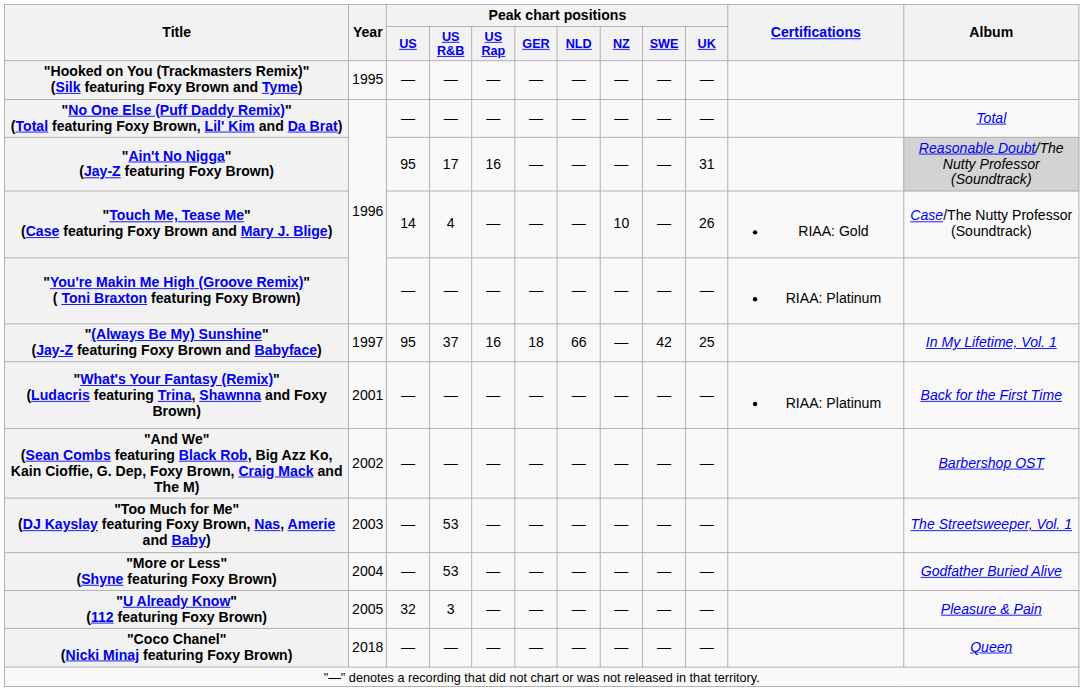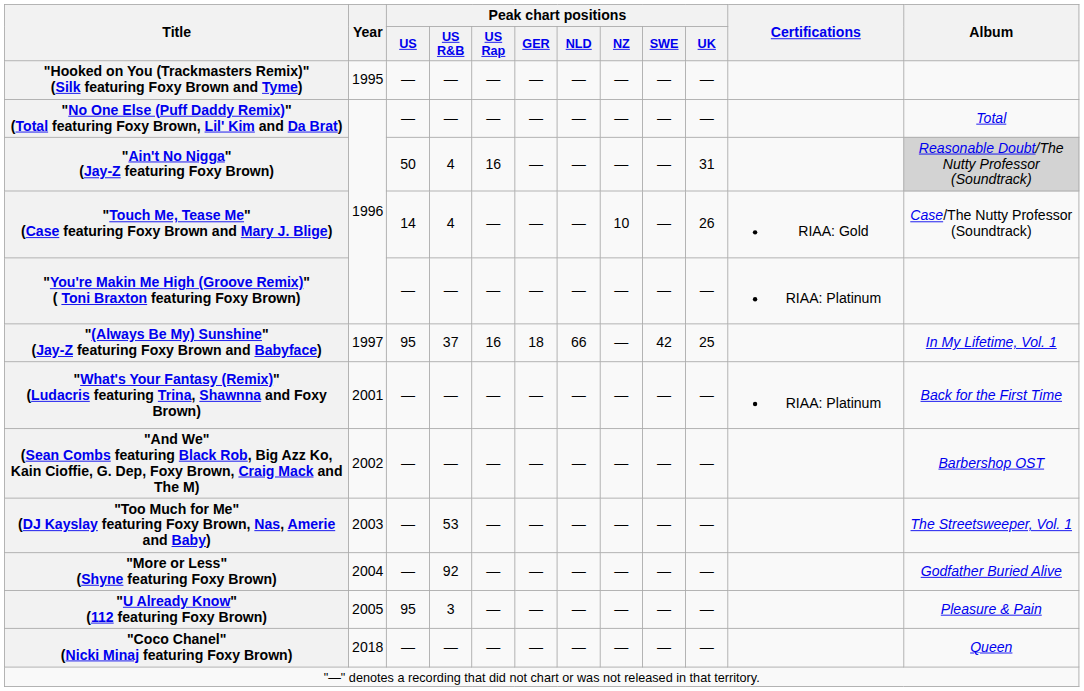 <table class="wikitable plainrowheaders" style="text-align:center;">
 <tr>
 <th scope="col" rowspan="2" style="width:24em;">Title</th>
 <th scope="col" rowspan="2">Year</th>
 <th scope="col" colspan="8">Peak chart positions</th>
 <th scope="col" rowspan="2" style="width:12em;"><a href='#'>Certifications</a></th>
 <th scope="col" rowspan="2" style="width:12em;">Album</th>
 </tr>
 <tr>
 <th scope="col" style="width:2.9em;font-size:90%;"><a href='#'>US</a><br></th>
 <th scope="col" style="width:2.9em;font-size:90%;"><a href='#'>US<br>R&B</a><br></th>
 <th scope="col" style="width:2.9em;font-size:90%;"><a href='#'>US<br>Rap</a><br></th>
 <th scope="col" style="width:2.9em;font-size:90%;"><a href='#'>GER</a><br></th>
 <th scope="col" style="width:2.9em;font-size:90%;"><a href='#'>NLD</a><br></th>
 <th scope="col" style="width:2.9em;font-size:90%;"><a href='#'>NZ</a><br></th>
 <th scope="col" style="width:2.9em;font-size:90%;"><a href='#'>SWE</a><br></th>
 <th scope="col" style="width:2.9em;font-size:90%;"><a href='#'>UK</a><br></th>
 </tr>
 <tr>
 <th scope="row">"Hooked on You (Trackmasters Remix)"<br><span>(<a href='#'>Silk</a> featuring Foxy Brown and <a href='#'>Tyme</a>)</span></th>
 <td>1995</td>
 <td>—</td>
 <td>—</td>
 <td>—</td>
 <td>—</td>
 <td>—</td>
 <td>—</td>
 <td>—</td>
 <td>—</td>
 <td></td>
 <td></td>
 </tr>
 <tr>
 <th scope="row">"<a href='#'>No One Else (Puff Daddy Remix)</a>"<br><span>(<a href='#'>Total</a> featuring Foxy Brown, <a href='#'>Lil' Kim</a> and <a href='#'>Da Brat</a>)</span></th>
 <td rowspan="4">1996</td>
 <td>—</td>
 <td>—</td>
 <td>—</td>
 <td>—</td>
 <td>—</td>
 <td>—</td>
 <td>—</td>
 <td>—</td>
 <td></td>
 <td><em><a href='#'>Total</a></em></td>
 </tr>
 <tr>
 <th scope="row">"<a href='#'>Ain't No Nigga</a>"<br><span>(<a href='#'>Jay-Z</a> featuring Foxy Brown)</span></th>
-<td>95</td>
-<td>17</td>
+<td>50</td>
+<td>4</td>
 <td>16</td>
 <td>—</td>
 <td>—</td>
 <td>—</td>
 <td>—</td>
 <td>31</td>
 <td></td>
 <td style="background: lightgrey;"><em><a href='#'>Reasonable Doubt</a>/The Nutty Professor (Soundtrack)</em></td>
 </tr>
 <tr>
 <th scope="row">"<a href='#'>Touch Me, Tease Me</a>"<br><span>(<a href='#'>Case</a> featuring Foxy Brown and <a href='#'>Mary J. Blige</a>)</span></th>
 <td>14</td>
 <td>4</td>
 <td>—</td>
 <td>—</td>
 <td>—</td>
 <td>10</td>
 <td>—</td>
 <td>26</td>
 <td><br><ul><li>RIAA: Gold</li></ul></td>
 <td><em><a href='#'>Case</a></em>/The Nutty Professor (Soundtrack)</td>
 </tr>
 <tr>
 <th scope="row">"<a href='#'>You're Makin Me High (Groove Remix)</a>"<br><span>( <a href='#'>Toni Braxton</a> featuring Foxy Brown)</span></th>
 <td>—</td>
 <td>—</td>
 <td>—</td>
 <td>—</td>
 <td>—</td>
 <td>—</td>
 <td>—</td>
 <td>—</td>
 <td><br><ul><li>RIAA: Platinum</li></ul></td>
 <td></td>
 </tr>
 <tr>
 <th scope="row">"<a href='#'>(Always Be My) Sunshine</a>"<br><span>(<a href='#'>Jay-Z</a> featuring Foxy Brown and <a href='#'>Babyface</a>)</span></th>
 <td>1997</td>
 <td>95</td>
 <td>37</td>
 <td>16</td>
 <td>18</td>
 <td>66</td>
 <td>—</td>
 <td>42</td>
 <td>25</td>
 <td></td>
 <td><em><a href='#'>In My Lifetime, Vol. 1</a></em></td>
 </tr>
 <tr>
 <th scope="row">"<a href='#'>What's Your Fantasy (Remix)</a>"<br><span>(<a href='#'>Ludacris</a> featuring <a href='#'>Trina</a>, <a href='#'>Shawnna</a> and Foxy Brown)</span></th>
 <td>2001</td>
 <td>—</td>
 <td>—</td>
 <td>—</td>
 <td>—</td>
 <td>—</td>
 <td>—</td>
 <td>—</td>
 <td>—</td>
 <td><br><ul><li>RIAA: Platinum</li></ul></td>
 <td><em><a href='#'>Back for the First Time</a></em></td>
 </tr>
 <tr>
 <th scope="row">"And We"<br><span>(<a href='#'>Sean Combs</a> featuring <a href='#'>Black Rob</a>, Big Azz Ko, Kain Cioffie, G. Dep, Foxy Brown, <a href='#'>Craig Mack</a> and The M)</span></th>
 <td>2002</td>
 <td>—</td>
 <td>—</td>
 <td>—</td>
 <td>—</td>
 <td>—</td>
 <td>—</td>
 <td>—</td>
 <td>—</td>
 <td></td>
 <td><em><a href='#'>Barbershop OST</a></em></td>
 </tr>
 <tr>
 <th scope="row">"Too Much for Me"<br><span>(<a href='#'>DJ Kayslay</a> featuring Foxy Brown, <a href='#'>Nas</a>, <a href='#'>Amerie</a> and <a href='#'>Baby</a>)</span></th>
 <td>2003</td>
 <td>—</td>
 <td>53</td>
 <td>—</td>
 <td>—</td>
 <td>—</td>
 <td>—</td>
 <td>—</td>
 <td>—</td>
 <td></td>
 <td><em><a href='#'>The Streetsweeper, Vol. 1</a></em></td>
 </tr>
 <tr>
 <th scope="row">"More or Less"<br><span>(<a href='#'>Shyne</a> featuring Foxy Brown)</span></th>
 <td>2004</td>
 <td>—</td>
-<td>53</td>
+<td>92</td>
 <td>—</td>
 <td>—</td>
 <td>—</td>
 <td>—</td>
 <td>—</td>
 <td>—</td>
 <td></td>
 <td><em><a href='#'>Godfather Buried Alive</a></em></td>
 </tr>
 <tr>
 <th scope="row">"<a href='#'>U Already Know</a>"<br><span>(<a href='#'>112</a> featuring Foxy Brown)</span></th>
 <td>2005</td>
-<td>32</td>
+<td>95</td>
 <td>3</td>
 <td>—</td>
 <td>—</td>
 <td>—</td>
 <td>—</td>
 <td>—</td>
 <td>—</td>
 <td></td>
 <td><em><a href='#'>Pleasure & Pain</a></em></td>
 </tr>
 <tr>
 <th scope="row">"Coco Chanel"<br><span>(<a href='#'>Nicki Minaj</a> featuring Foxy Brown)</span></th>
 <td>2018</td>
 <td>—</td>
 <td>—</td>
 <td>—</td>
 <td>—</td>
 <td>—</td>
 <td>—</td>
 <td>—</td>
 <td>—</td>
 <td></td>
 <td><em><a href='#'>Queen</a></em></td>
 </tr>
 <tr>
 <td colspan="14" style="font-size:90%">"—" denotes a recording that did not chart or was not released in that territory.</td>
 </tr>
 </table>
